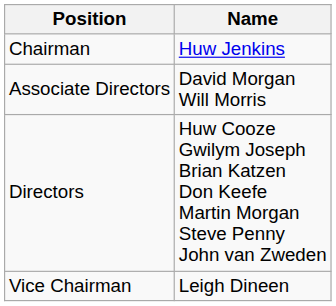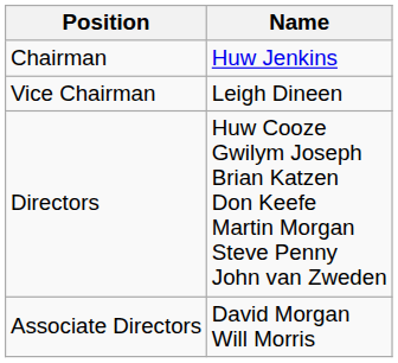 <table class="wikitable" style="text-align: left">
 <tr>
 <th>Position</th>
 <th>Name</th>
 </tr>
 <tr>
 <td>Chairman</td>
 <td> <a href='#'>Huw Jenkins</a></td>
 </tr>
 <tr>
-<td>Associate Directors</td>
-<td> David Morgan<br> Will Morris</td>
+<td>Vice Chairman</td>
+<td> Leigh Dineen</td>
 </tr>
 <tr>
 <td>Directors</td>
 <td> Huw Cooze<br> Gwilym Joseph<br> Brian Katzen<br> Don Keefe<br> Martin Morgan<br> Steve Penny<br> John van Zweden</td>
 </tr>
 <tr>
-<td>Vice Chairman</td>
-<td> Leigh Dineen</td>
+<td>Associate Directors</td>
+<td> David Morgan<br> Will Morris</td>
 </tr>
 </table>
